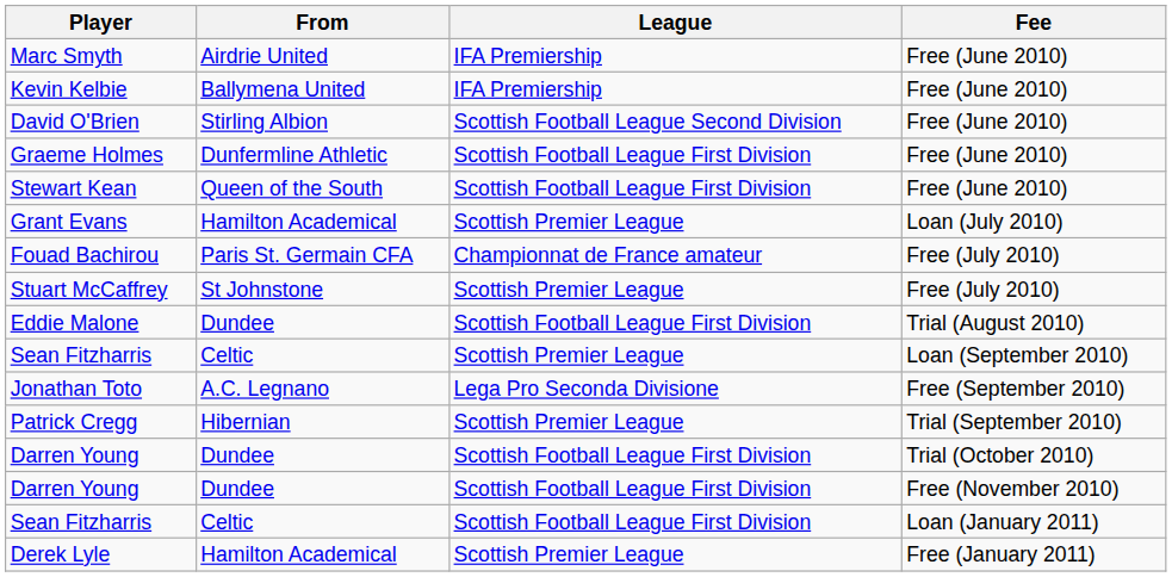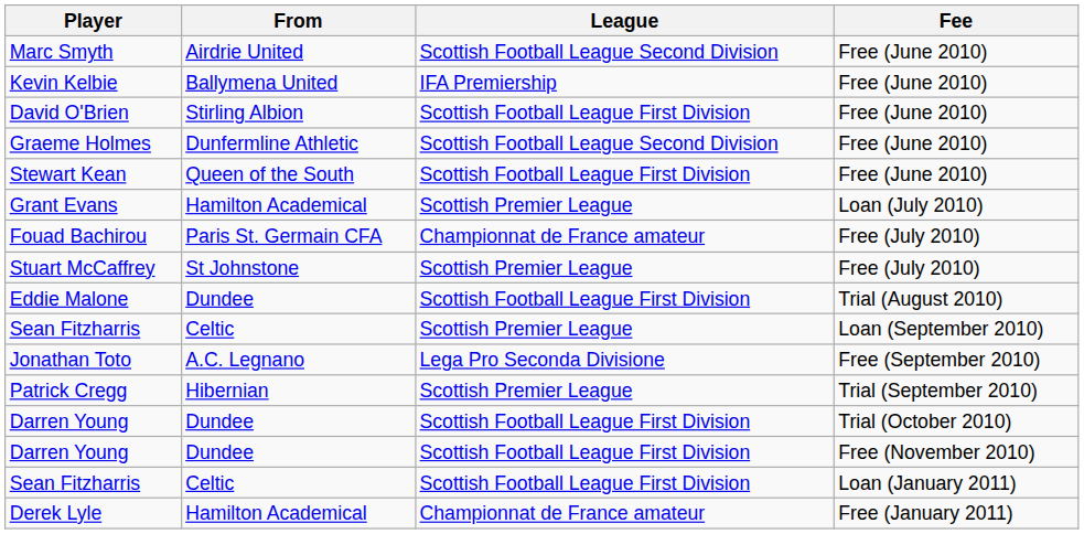 <table class="wikitable" style="text-align:center; font-size:95%;width:95%; text-align:left">
 <tr>
 <th><strong>Player</strong></th>
 <th><strong>From</strong></th>
 <th><strong>League</strong></th>
 <th><strong>Fee</strong></th>
 </tr>
 <tr --->
 <td> <a href='#'>Marc Smyth</a></td>
 <td><a href='#'>Airdrie United</a></td>
-<td><a href='#'>IFA Premiership</a></td>
+<td><a href='#'>Scottish Football League Second Division</a></td>
 <td>Free (June 2010)</td>
 </tr>
 <tr --->
 <td> <a href='#'>Kevin Kelbie</a></td>
 <td> <a href='#'>Ballymena United</a></td>
 <td><a href='#'>IFA Premiership</a></td>
 <td>Free (June 2010)</td>
 </tr>
 <tr --->
 <td> <a href='#'>David O'Brien</a></td>
 <td><a href='#'>Stirling Albion</a></td>
-<td><a href='#'>Scottish Football League Second Division</a></td>
+<td><a href='#'>Scottish Football League First Division</a></td>
 <td>Free (June 2010)</td>
 </tr>
 <tr --->
 <td> <a href='#'>Graeme Holmes</a></td>
 <td><a href='#'>Dunfermline Athletic</a></td>
-<td><a href='#'>Scottish Football League First Division</a></td>
+<td><a href='#'>Scottish Football League Second Division</a></td>
 <td>Free (June 2010)</td>
 </tr>
 <tr --->
 <td> <a href='#'>Stewart Kean</a></td>
 <td><a href='#'>Queen of the South</a></td>
 <td><a href='#'>Scottish Football League First Division</a></td>
 <td>Free (June 2010)</td>
 </tr>
 <tr --->
 <td> <a href='#'>Grant Evans</a></td>
 <td><a href='#'>Hamilton Academical</a></td>
 <td><a href='#'>Scottish Premier League</a></td>
 <td>Loan (July 2010)</td>
 </tr>
 <tr --->
 <td> <a href='#'>Fouad Bachirou</a></td>
 <td> <a href='#'>Paris St. Germain CFA</a></td>
 <td><a href='#'>Championnat de France amateur</a></td>
 <td>Free (July 2010)</td>
 </tr>
 <tr --->
 <td> <a href='#'>Stuart McCaffrey</a></td>
 <td><a href='#'>St Johnstone</a></td>
 <td><a href='#'>Scottish Premier League</a></td>
 <td>Free (July 2010)</td>
 </tr>
 <tr --->
 <td> <a href='#'>Eddie Malone</a></td>
 <td><a href='#'>Dundee</a></td>
 <td><a href='#'>Scottish Football League First Division</a></td>
 <td>Trial (August 2010)</td>
 </tr>
 <tr --->
 <td> <a href='#'>Sean Fitzharris</a></td>
 <td><a href='#'>Celtic</a></td>
 <td><a href='#'>Scottish Premier League</a></td>
 <td>Loan (September 2010)</td>
 </tr>
 <tr --->
 <td> <a href='#'>Jonathan Toto</a></td>
 <td> <a href='#'>A.C. Legnano</a></td>
 <td><a href='#'>Lega Pro Seconda Divisione</a></td>
 <td>Free (September 2010)</td>
 </tr>
 <tr --->
 <td> <a href='#'>Patrick Cregg</a></td>
 <td><a href='#'>Hibernian</a></td>
 <td><a href='#'>Scottish Premier League</a></td>
 <td>Trial (September 2010)</td>
 </tr>
 <tr --->
 <td> <a href='#'>Darren Young</a></td>
 <td><a href='#'>Dundee</a></td>
 <td><a href='#'>Scottish Football League First Division</a></td>
 <td>Trial (October 2010)</td>
 </tr>
 <tr --->
 <td> <a href='#'>Darren Young</a></td>
 <td><a href='#'>Dundee</a></td>
 <td><a href='#'>Scottish Football League First Division</a></td>
 <td>Free (November 2010)</td>
 </tr>
 <tr --->
 <td> <a href='#'>Sean Fitzharris</a></td>
 <td><a href='#'>Celtic</a></td>
 <td><a href='#'>Scottish Football League First Division</a></td>
 <td>Loan (January 2011)</td>
 </tr>
 <tr --->
 <td> <a href='#'>Derek Lyle</a></td>
 <td><a href='#'>Hamilton Academical</a></td>
-<td><a href='#'>Scottish Premier League</a></td>
+<td><a href='#'>Championnat de France amateur</a></td>
 <td>Free (January 2011)</td>
 </tr>
 </table>
